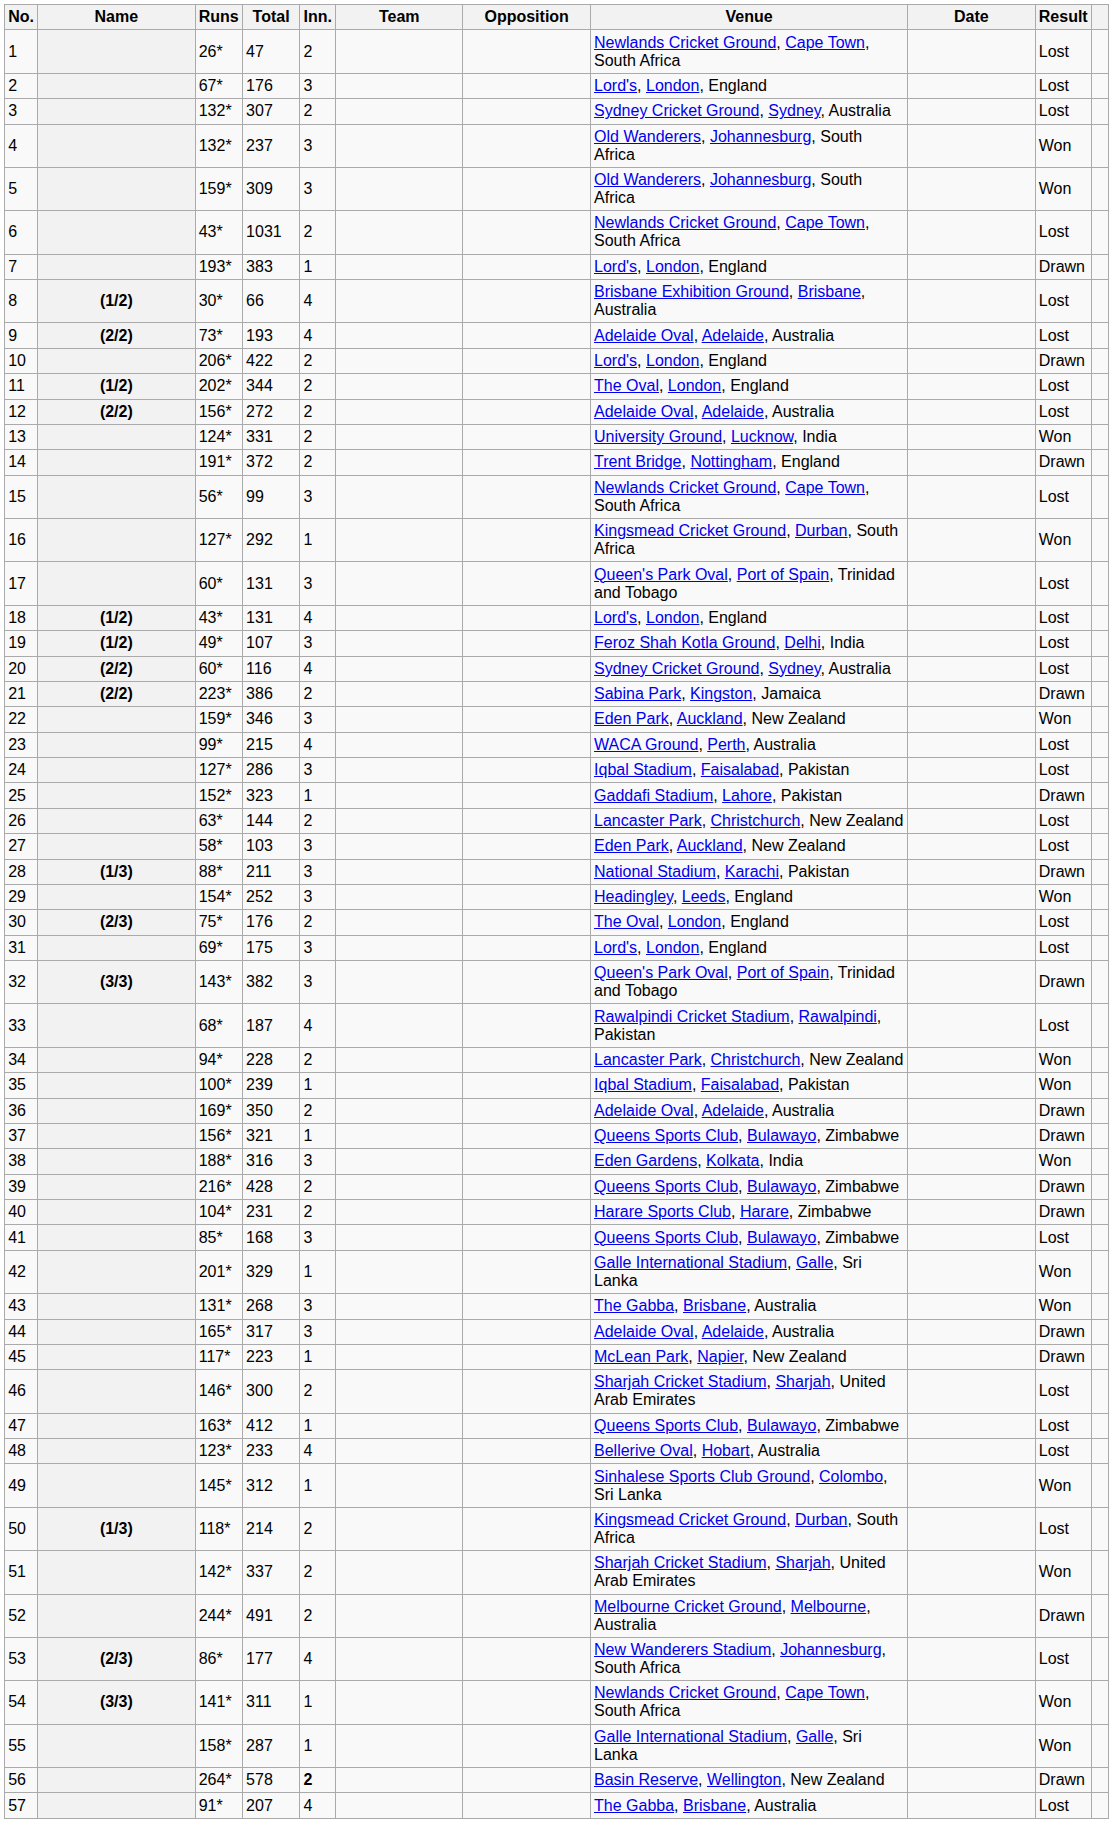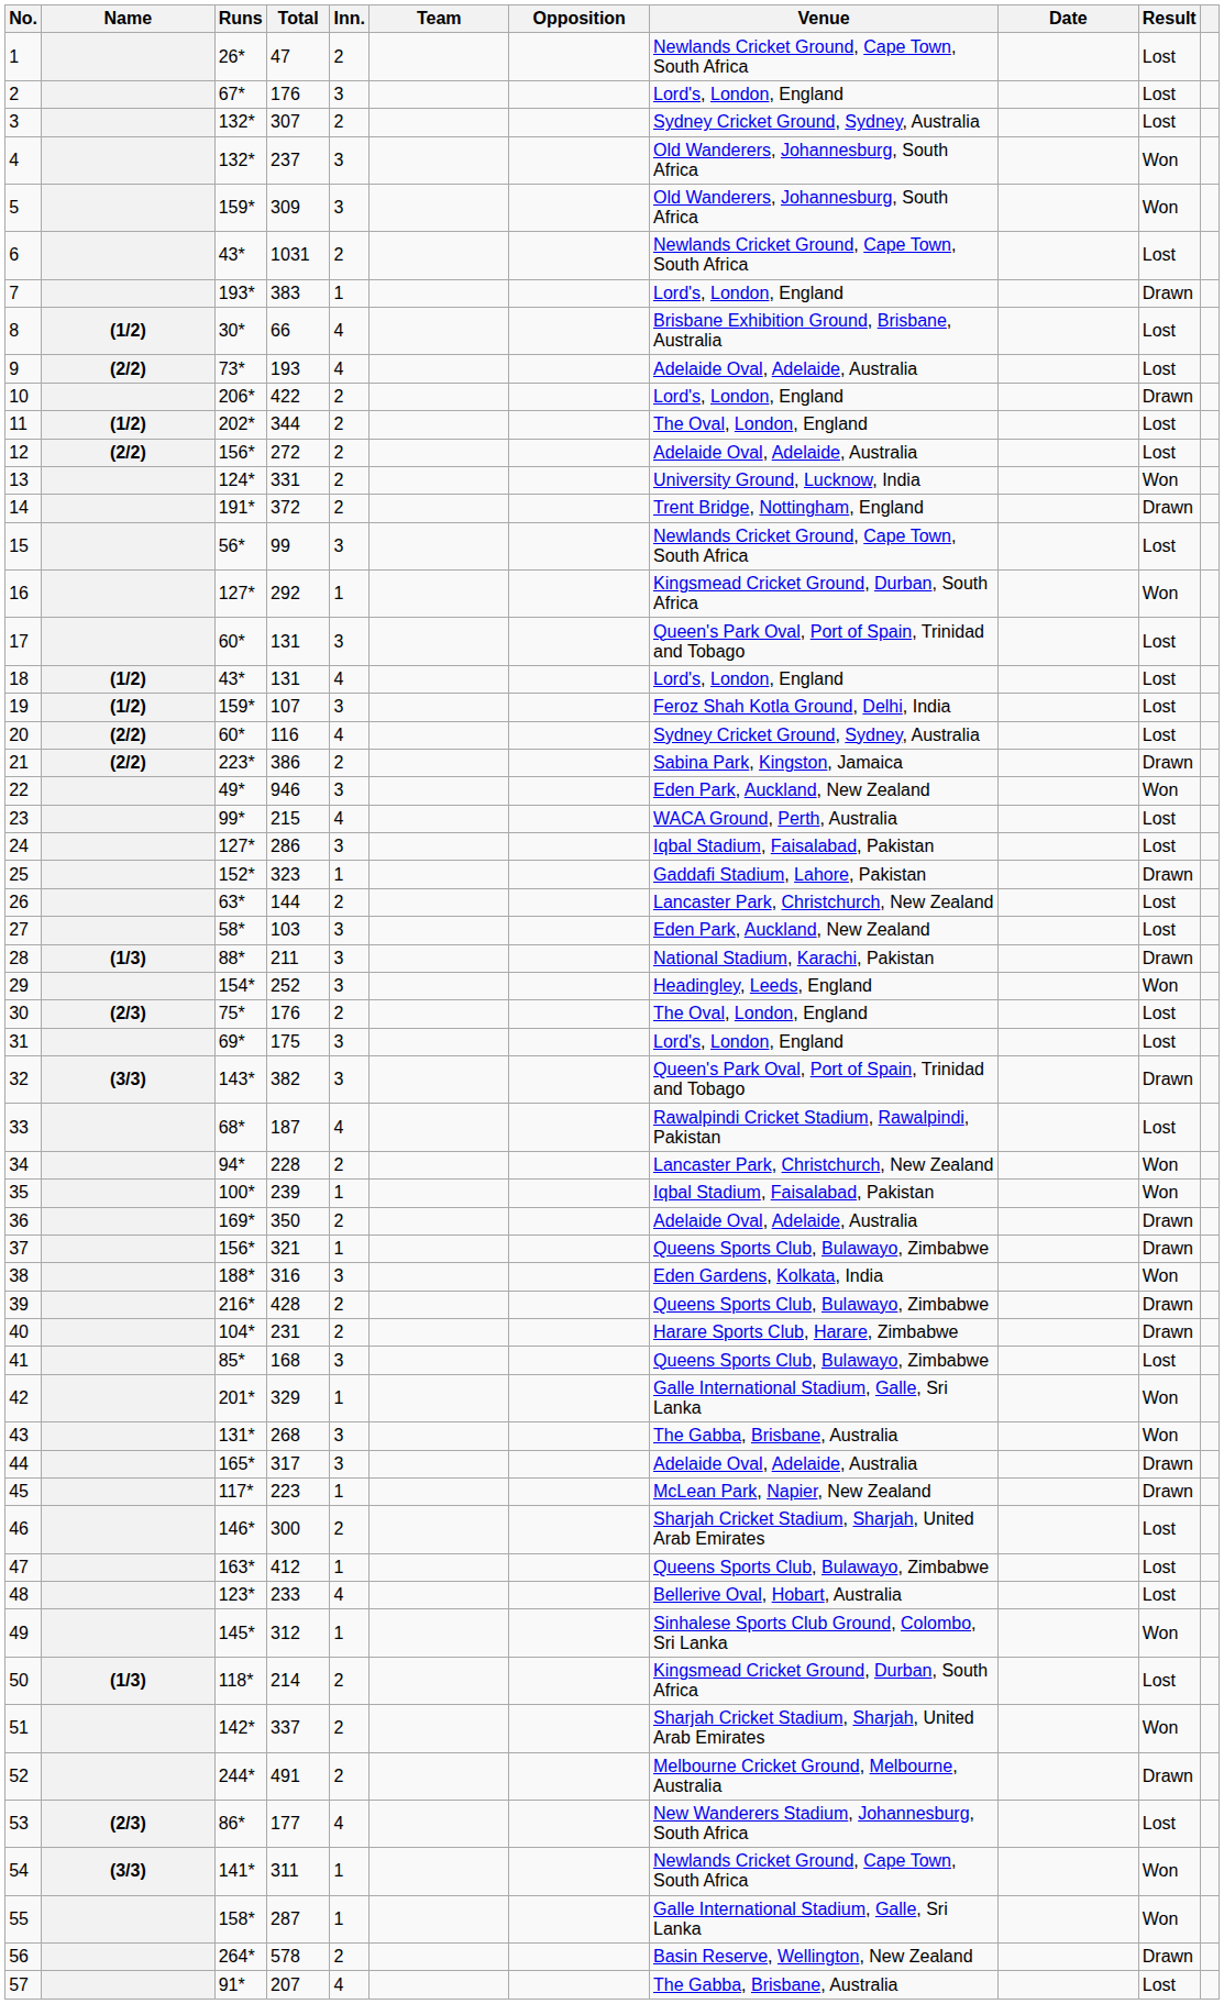 <table class="wikitable sortable plainrowheaders">
 <tr>
 <th scope=col style=width:10px;>No.</th>
 <th scope=col style=width:150px;>Name</th>
 <th scope=col style=width:30px;>Runs</th>
 <th scope=col style=width:50px;>Total</th>
 <th scope=col style=width:20px;>Inn.</th>
 <th scope=col style=width:120px;>Team</th>
 <th scope=col style=width:120px;>Opposition</th>
 <th scope=col style=width:310px;>Venue</th>
 <th scope=col style=width:120px;>Date</th>
 <th scope=col style=width:10px;>Result</th>
 <th scope=col style=width:10px; class=unsortable></th>
 </tr>
 <tr>
 <td>1</td>
 <th scope=row></th>
 <td> 26*</td>
 <td> 47</td>
 <td>2</td>
 <td></td>
 <td></td>
 <td><a href='#'>Newlands Cricket Ground</a>, <a href='#'>Cape Town</a>, South Africa</td>
 <td></td>
 <td>Lost</td>
 <td></td>
 </tr>
 <tr>
 <td>2</td>
 <th scope=row></th>
 <td> 67*</td>
 <td> 176</td>
 <td>3</td>
 <td></td>
 <td></td>
 <td><a href='#'>Lord's</a>, <a href='#'>London</a>, England</td>
 <td></td>
 <td>Lost</td>
 <td></td>
 </tr>
 <tr>
 <td>3</td>
 <th scope=row></th>
 <td> 132*</td>
 <td> 307</td>
 <td>2</td>
 <td></td>
 <td></td>
 <td><a href='#'>Sydney Cricket Ground</a>, <a href='#'>Sydney</a>, Australia</td>
 <td></td>
 <td>Lost</td>
 <td></td>
 </tr>
 <tr>
 <td>4</td>
 <th scope=row></th>
 <td> 132*</td>
 <td> 237</td>
 <td>3</td>
 <td></td>
 <td></td>
 <td><a href='#'>Old Wanderers</a>, <a href='#'>Johannesburg</a>, South Africa</td>
 <td></td>
 <td>Won</td>
 <td></td>
 </tr>
 <tr>
 <td>5</td>
 <th scope=row></th>
 <td> 159*</td>
 <td> 309</td>
 <td>3</td>
 <td></td>
 <td></td>
 <td><a href='#'>Old Wanderers</a>, <a href='#'>Johannesburg</a>, South Africa</td>
 <td></td>
 <td>Won</td>
 <td></td>
 </tr>
 <tr>
 <td>6</td>
 <th scope=row></th>
 <td> 43*</td>
 <td> 103<span>1</span></td>
 <td>2</td>
 <td></td>
 <td></td>
 <td><a href='#'>Newlands Cricket Ground</a>, <a href='#'>Cape Town</a>, South Africa</td>
 <td></td>
 <td>Lost</td>
 <td></td>
 </tr>
 <tr>
 <td>7</td>
 <th scope=row></th>
 <td> 193*</td>
 <td> 383</td>
 <td>1</td>
 <td></td>
 <td></td>
 <td><a href='#'>Lord's</a>, <a href='#'>London</a>, England</td>
 <td></td>
 <td>Drawn</td>
 <td></td>
 </tr>
 <tr>
 <td>8</td>
 <th scope=row> (1/2)</th>
 <td> 30*</td>
 <td> 66 </td>
 <td>4</td>
 <td></td>
 <td></td>
 <td><a href='#'>Brisbane Exhibition Ground</a>, <a href='#'>Brisbane</a>, Australia</td>
 <td></td>
 <td>Lost</td>
 <td></td>
 </tr>
 <tr>
 <td>9</td>
 <th scope=row> (2/2)</th>
 <td> 73*</td>
 <td> 193 </td>
 <td>4</td>
 <td></td>
 <td></td>
 <td><a href='#'>Adelaide Oval</a>, <a href='#'>Adelaide</a>, Australia</td>
 <td></td>
 <td>Lost</td>
 <td></td>
 </tr>
 <tr>
 <td>10</td>
 <th scope=row></th>
 <td> 206*</td>
 <td> 422</td>
 <td>2</td>
 <td></td>
 <td></td>
 <td><a href='#'>Lord's</a>, <a href='#'>London</a>, England</td>
 <td></td>
 <td>Drawn</td>
 <td></td>
 </tr>
 <tr>
 <td>11</td>
 <th scope=row> (1/2)</th>
 <td> 202*</td>
 <td> 344</td>
 <td>2</td>
 <td></td>
 <td></td>
 <td><a href='#'>The Oval</a>, <a href='#'>London</a>, England</td>
 <td></td>
 <td>Lost</td>
 <td></td>
 </tr>
 <tr>
 <td>12</td>
 <th scope=row> (2/2)</th>
 <td> 156*</td>
 <td> 272</td>
 <td>2</td>
 <td></td>
 <td></td>
 <td><a href='#'>Adelaide Oval</a>, <a href='#'>Adelaide</a>, Australia</td>
 <td></td>
 <td>Lost</td>
 <td></td>
 </tr>
 <tr>
 <td>13</td>
 <th scope=row></th>
 <td> 124*</td>
 <td> 331</td>
 <td>2</td>
 <td></td>
 <td></td>
 <td><a href='#'>University Ground</a>, <a href='#'>Lucknow</a>, India</td>
 <td></td>
 <td>Won</td>
 <td></td>
 </tr>
 <tr>
 <td>14</td>
 <th scope=row></th>
 <td> 191*</td>
 <td> 372</td>
 <td>2</td>
 <td></td>
 <td></td>
 <td><a href='#'>Trent Bridge</a>, <a href='#'>Nottingham</a>, England</td>
 <td></td>
 <td>Drawn</td>
 <td></td>
 </tr>
 <tr>
 <td>15</td>
 <th scope=row></th>
 <td> 56*</td>
 <td> 99</td>
 <td>3</td>
 <td></td>
 <td></td>
 <td><a href='#'>Newlands Cricket Ground</a>, <a href='#'>Cape Town</a>, South Africa</td>
 <td></td>
 <td>Lost</td>
 <td></td>
 </tr>
 <tr>
 <td>16</td>
 <th scope=row></th>
 <td> 127*</td>
 <td> 292</td>
 <td>1</td>
 <td></td>
 <td></td>
 <td><a href='#'>Kingsmead Cricket Ground</a>, <a href='#'>Durban</a>, South Africa</td>
 <td></td>
 <td>Won</td>
 <td></td>
 </tr>
 <tr>
 <td>17</td>
 <th scope=row></th>
 <td> 60*</td>
 <td> 131</td>
 <td>3</td>
 <td></td>
 <td></td>
 <td><a href='#'>Queen's Park Oval</a>, <a href='#'>Port of Spain</a>, Trinidad and Tobago</td>
 <td></td>
 <td>Lost</td>
 <td></td>
 </tr>
 <tr>
 <td>18</td>
 <th scope=row> (1/2)</th>
 <td> 43*</td>
 <td> 131</td>
 <td>4</td>
 <td></td>
 <td></td>
 <td><a href='#'>Lord's</a>, <a href='#'>London</a>, England</td>
 <td></td>
 <td>Lost</td>
 <td></td>
 </tr>
 <tr>
 <td>19</td>
 <th scope=row> (1/2)</th>
-<td> 49*</td>
+<td> 159*</td>
 <td> 107</td>
 <td>3</td>
 <td></td>
 <td></td>
 <td><a href='#'>Feroz Shah Kotla Ground</a>, <a href='#'>Delhi</a>, India</td>
 <td></td>
 <td>Lost</td>
 <td></td>
 </tr>
 <tr>
 <td>20</td>
 <th scope=row> (2/2)</th>
 <td> 60*</td>
 <td> 116 </td>
 <td>4</td>
 <td></td>
 <td></td>
 <td><a href='#'>Sydney Cricket Ground</a>, <a href='#'>Sydney</a>, Australia</td>
 <td></td>
 <td>Lost</td>
 <td></td>
 </tr>
 <tr>
 <td>21</td>
 <th scope=row> (2/2)</th>
 <td> 223*</td>
 <td> 386</td>
 <td>2</td>
 <td></td>
 <td></td>
 <td><a href='#'>Sabina Park</a>, <a href='#'>Kingston</a>, Jamaica</td>
 <td></td>
 <td>Drawn</td>
 <td></td>
 </tr>
 <tr>
 <td>22</td>
 <th scope=row></th>
-<td> 159*</td>
-<td> 346</td>
+<td> 49*</td>
+<td> 946</td>
 <td>3</td>
 <td></td>
 <td></td>
 <td><a href='#'>Eden Park</a>, <a href='#'>Auckland</a>, New Zealand</td>
 <td></td>
 <td>Won</td>
 <td></td>
 </tr>
 <tr>
 <td>23</td>
 <th scope=row></th>
 <td> 99*</td>
 <td> 215</td>
 <td>4</td>
 <td></td>
 <td></td>
 <td><a href='#'>WACA Ground</a>, <a href='#'>Perth</a>, Australia</td>
 <td></td>
 <td>Lost</td>
 <td></td>
 </tr>
 <tr>
 <td>24</td>
 <th scope=row></th>
 <td> 127*</td>
 <td> 286</td>
 <td>3</td>
 <td></td>
 <td></td>
 <td><a href='#'>Iqbal Stadium</a>, <a href='#'>Faisalabad</a>, Pakistan</td>
 <td></td>
 <td>Lost</td>
 <td></td>
 </tr>
 <tr>
 <td>25</td>
 <th scope=row></th>
 <td> 152*</td>
 <td> 323</td>
 <td>1</td>
 <td></td>
 <td></td>
 <td><a href='#'>Gaddafi Stadium</a>, <a href='#'>Lahore</a>, Pakistan</td>
 <td></td>
 <td>Drawn</td>
 <td></td>
 </tr>
 <tr>
 <td>26</td>
 <th scope=row></th>
 <td> 63*</td>
 <td> 144</td>
 <td>2</td>
 <td></td>
 <td></td>
 <td><a href='#'>Lancaster Park</a>, <a href='#'>Christchurch</a>, New Zealand</td>
 <td></td>
 <td>Lost</td>
 <td></td>
 </tr>
 <tr>
 <td>27</td>
 <th scope=row></th>
 <td> 58*</td>
 <td> 103</td>
 <td>3</td>
 <td></td>
 <td></td>
 <td><a href='#'>Eden Park</a>, <a href='#'>Auckland</a>, New Zealand</td>
 <td></td>
 <td>Lost</td>
 <td></td>
 </tr>
 <tr>
 <td>28</td>
 <th scope=row> (1/3)</th>
 <td> 88*</td>
 <td> 211</td>
 <td>3</td>
 <td></td>
 <td></td>
 <td><a href='#'>National Stadium</a>, <a href='#'>Karachi</a>, Pakistan</td>
 <td></td>
 <td>Drawn</td>
 <td></td>
 </tr>
 <tr>
 <td>29</td>
 <th scope=row></th>
 <td> 154*</td>
 <td> 252</td>
 <td>3</td>
 <td></td>
 <td></td>
 <td><a href='#'>Headingley</a>, <a href='#'>Leeds</a>, England</td>
 <td></td>
 <td>Won</td>
 <td></td>
 </tr>
 <tr>
 <td>30</td>
 <th scope=row> (2/3)</th>
 <td> 75*</td>
 <td> 176</td>
 <td>2</td>
 <td></td>
 <td></td>
 <td><a href='#'>The Oval</a>, <a href='#'>London</a>, England</td>
 <td></td>
 <td>Lost</td>
 <td></td>
 </tr>
 <tr>
 <td>31</td>
 <th scope=row></th>
 <td> 69*</td>
 <td> 175</td>
 <td>3</td>
 <td></td>
 <td></td>
 <td><a href='#'>Lord's</a>, <a href='#'>London</a>, England</td>
 <td></td>
 <td>Lost</td>
 <td></td>
 </tr>
 <tr>
 <td>32</td>
 <th scope=row> (3/3)</th>
 <td> 143*</td>
 <td> 382</td>
 <td>3</td>
 <td></td>
 <td></td>
 <td><a href='#'>Queen's Park Oval</a>, <a href='#'>Port of Spain</a>, Trinidad and Tobago</td>
 <td></td>
 <td>Drawn</td>
 <td></td>
 </tr>
 <tr>
 <td>33</td>
 <th scope=row></th>
 <td> 68*</td>
 <td> 187</td>
 <td>4</td>
 <td></td>
 <td></td>
 <td><a href='#'>Rawalpindi Cricket Stadium</a>, <a href='#'>Rawalpindi</a>, Pakistan</td>
 <td></td>
 <td>Lost</td>
 <td></td>
 </tr>
 <tr>
 <td>34</td>
 <th scope=row></th>
 <td> 94*</td>
 <td> 228</td>
 <td>2</td>
 <td></td>
 <td></td>
 <td><a href='#'>Lancaster Park</a>, <a href='#'>Christchurch</a>, New Zealand</td>
 <td></td>
 <td>Won</td>
 <td></td>
 </tr>
 <tr>
 <td>35</td>
 <th scope=row></th>
 <td> 100*</td>
 <td> 239</td>
 <td>1</td>
 <td></td>
 <td></td>
 <td><a href='#'>Iqbal Stadium</a>, <a href='#'>Faisalabad</a>, Pakistan</td>
 <td></td>
 <td>Won</td>
 <td></td>
 </tr>
 <tr>
 <td>36</td>
 <th scope=row></th>
 <td> 169*</td>
 <td> 350</td>
 <td>2</td>
 <td></td>
 <td></td>
 <td><a href='#'>Adelaide Oval</a>, <a href='#'>Adelaide</a>, Australia</td>
 <td></td>
 <td>Drawn</td>
 <td></td>
 </tr>
 <tr>
 <td>37</td>
 <th scope=row></th>
 <td> 156*</td>
 <td> 321</td>
 <td>1</td>
 <td></td>
 <td></td>
 <td><a href='#'>Queens Sports Club</a>, <a href='#'>Bulawayo</a>, Zimbabwe</td>
 <td></td>
 <td>Drawn</td>
 <td></td>
 </tr>
 <tr>
 <td>38</td>
 <th scope=row></th>
 <td> 188*</td>
 <td> 316</td>
 <td>3</td>
 <td></td>
 <td></td>
 <td><a href='#'>Eden Gardens</a>, <a href='#'>Kolkata</a>, India</td>
 <td></td>
 <td>Won</td>
 <td></td>
 </tr>
 <tr>
 <td>39</td>
 <th scope=row></th>
 <td> 216*</td>
 <td> 428</td>
 <td>2</td>
 <td></td>
 <td></td>
 <td><a href='#'>Queens Sports Club</a>, <a href='#'>Bulawayo</a>, Zimbabwe</td>
 <td></td>
 <td>Drawn</td>
 <td></td>
 </tr>
 <tr>
 <td>40</td>
 <th scope=row></th>
 <td> 104*</td>
 <td> 231</td>
 <td>2</td>
 <td></td>
 <td></td>
 <td><a href='#'>Harare Sports Club</a>, <a href='#'>Harare</a>, Zimbabwe</td>
 <td></td>
 <td>Drawn</td>
 <td></td>
 </tr>
 <tr>
 <td>41</td>
 <th scope=row></th>
 <td> 85*</td>
 <td> 168 </td>
 <td>3</td>
 <td></td>
 <td></td>
 <td><a href='#'>Queens Sports Club</a>, <a href='#'>Bulawayo</a>, Zimbabwe</td>
 <td></td>
 <td>Lost</td>
 <td></td>
 </tr>
 <tr>
 <td>42</td>
 <th scope=row></th>
 <td> 201*</td>
 <td> 329</td>
 <td>1</td>
 <td></td>
 <td></td>
 <td><a href='#'>Galle International Stadium</a>, <a href='#'>Galle</a>, Sri Lanka</td>
 <td></td>
 <td>Won</td>
 <td></td>
 </tr>
 <tr>
 <td>43</td>
 <th scope=row></th>
 <td> 131*</td>
 <td> 268</td>
 <td>3</td>
 <td></td>
 <td></td>
 <td><a href='#'>The Gabba</a>, <a href='#'>Brisbane</a>, Australia</td>
 <td></td>
 <td>Won</td>
 <td></td>
 </tr>
 <tr>
 <td>44</td>
 <th scope=row></th>
 <td> 165*</td>
 <td> 317</td>
 <td>3</td>
 <td></td>
 <td></td>
 <td><a href='#'>Adelaide Oval</a>, <a href='#'>Adelaide</a>, Australia</td>
 <td></td>
 <td>Drawn</td>
 <td></td>
 </tr>
 <tr>
 <td>45</td>
 <th scope=row></th>
 <td> 117*</td>
 <td> 223</td>
 <td>1</td>
 <td></td>
 <td></td>
 <td><a href='#'>McLean Park</a>, <a href='#'>Napier</a>, New Zealand</td>
 <td></td>
 <td>Drawn</td>
 <td></td>
 </tr>
 <tr>
 <td>46</td>
 <th scope=row></th>
 <td> 146*</td>
 <td> 300</td>
 <td>2</td>
 <td></td>
 <td></td>
 <td><a href='#'>Sharjah Cricket Stadium</a>, <a href='#'>Sharjah</a>, United Arab Emirates</td>
 <td></td>
 <td>Lost</td>
 <td></td>
 </tr>
 <tr>
 <td>47</td>
 <th scope=row></th>
 <td> 163*</td>
 <td> 412</td>
 <td>1</td>
 <td></td>
 <td></td>
 <td><a href='#'>Queens Sports Club</a>, <a href='#'>Bulawayo</a>, Zimbabwe</td>
 <td></td>
 <td>Lost</td>
 <td></td>
 </tr>
 <tr>
 <td>48</td>
 <th scope=row></th>
 <td> 123*</td>
 <td> 233</td>
 <td>4</td>
 <td></td>
 <td></td>
 <td><a href='#'>Bellerive Oval</a>, <a href='#'>Hobart</a>, Australia</td>
 <td></td>
 <td>Lost</td>
 <td></td>
 </tr>
 <tr>
 <td>49</td>
 <th scope=row></th>
 <td> 145*</td>
 <td> 312</td>
 <td>1</td>
 <td></td>
 <td></td>
 <td><a href='#'>Sinhalese Sports Club Ground</a>, <a href='#'>Colombo</a>, Sri Lanka</td>
 <td></td>
 <td>Won</td>
 <td></td>
 </tr>
 <tr>
 <td>50</td>
 <th scope=row> (1/3)</th>
 <td> 118*</td>
 <td> 214</td>
 <td>2</td>
 <td></td>
 <td></td>
 <td><a href='#'>Kingsmead Cricket Ground</a>, <a href='#'>Durban</a>, South Africa</td>
 <td></td>
 <td>Lost</td>
 <td></td>
 </tr>
 <tr>
 <td>51</td>
 <th scope=row></th>
 <td> 142*</td>
 <td> 337</td>
 <td>2</td>
 <td></td>
 <td></td>
 <td><a href='#'>Sharjah Cricket Stadium</a>, <a href='#'>Sharjah</a>, United Arab Emirates</td>
 <td></td>
 <td>Won</td>
 <td></td>
 </tr>
 <tr>
 <td>52</td>
 <th scope=row></th>
 <td> 244*</td>
 <td> 491</td>
 <td>2</td>
 <td></td>
 <td></td>
 <td><a href='#'>Melbourne Cricket Ground</a>, <a href='#'>Melbourne</a>, Australia</td>
 <td></td>
 <td>Drawn</td>
 <td></td>
 </tr>
 <tr>
 <td>53</td>
 <th scope=row> (2/3)</th>
 <td> 86*</td>
 <td> 177</td>
 <td>4</td>
 <td></td>
 <td></td>
 <td><a href='#'>New Wanderers Stadium</a>, <a href='#'>Johannesburg</a>, South Africa</td>
 <td></td>
 <td>Lost</td>
 <td></td>
 </tr>
 <tr>
 <td>54</td>
 <th scope=row> (3/3)</th>
 <td> 141*</td>
 <td> 311</td>
 <td>1</td>
 <td></td>
 <td></td>
 <td><a href='#'>Newlands Cricket Ground</a>, <a href='#'>Cape Town</a>, South Africa</td>
 <td></td>
 <td>Won</td>
 <td></td>
 </tr>
 <tr>
 <td>55</td>
 <th scope=row></th>
 <td> 158*</td>
 <td> 287</td>
 <td>1</td>
 <td></td>
 <td></td>
 <td><a href='#'>Galle International Stadium</a>, <a href='#'>Galle</a>, Sri Lanka</td>
 <td></td>
 <td>Won</td>
 <td></td>
 </tr>
 <tr>
 <td>56</td>
 <th scope=row></th>
 <td> 264*</td>
 <td> 578</td>
-<td><strong>2</strong></td>
+<td>2</td>
 <td></td>
 <td></td>
 <td><a href='#'>Basin Reserve</a>, <a href='#'>Wellington</a>, New Zealand</td>
 <td></td>
 <td>Drawn</td>
 <td></td>
 </tr>
 <tr>
 <td>57</td>
 <th scope=row></th>
 <td> 91*</td>
 <td> 207</td>
 <td>4</td>
 <td></td>
 <td></td>
 <td><a href='#'>The Gabba</a>, <a href='#'>Brisbane</a>, Australia</td>
 <td></td>
 <td>Lost</td>
 <td></td>
 </tr>
 </table>
